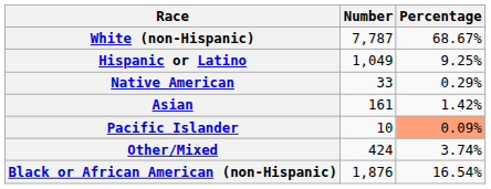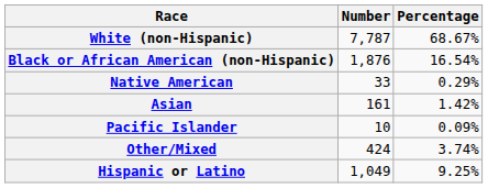 <table class="wikitable" style="text-align:right">
 <tr>
 <th scope="col">Race</th>
 <th scope="col">Number</th>
 <th scope="col">Percentage</th>
 </tr>
 <tr>
 <th scope="row"><a href='#'>White</a> (non-Hispanic)</th>
 <td>7,787</td>
 <td>68.67%</td>
 </tr>
 <tr>
-<th scope="row"><a href='#'>Hispanic</a> or <a href='#'>Latino</a></th>
-<td>1,049</td>
-<td>9.25%</td>
+<th scope="row"><a href='#'>Black or African American</a> (non-Hispanic)</th>
+<td>1,876</td>
+<td>16.54%</td>
 </tr>
 <tr>
 <th scope="row"><a href='#'>Native American</a></th>
 <td>33</td>
 <td>0.29%</td>
 </tr>
 <tr>
 <th scope="row"><a href='#'>Asian</a></th>
 <td>161</td>
 <td>1.42%</td>
 </tr>
 <tr>
 <th scope="row"><a href='#'>Pacific Islander</a></th>
 <td>10</td>
-<td style="background: lightsalmon;">0.09%</td>
+<td>0.09%</td>
 </tr>
 <tr>
 <th scope="row"><a href='#'>Other/Mixed</a></th>
 <td>424</td>
 <td>3.74%</td>
 </tr>
 <tr>
-<th scope="row"><a href='#'>Black or African American</a> (non-Hispanic)</th>
-<td>1,876</td>
-<td>16.54%</td>
+<th scope="row"><a href='#'>Hispanic</a> or <a href='#'>Latino</a></th>
+<td>1,049</td>
+<td>9.25%</td>
 </tr>
 </table>
